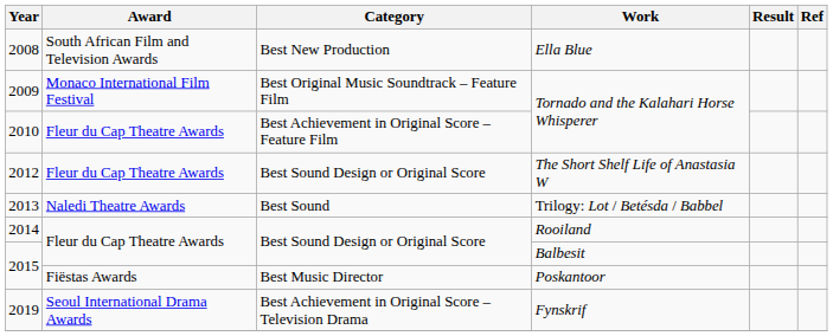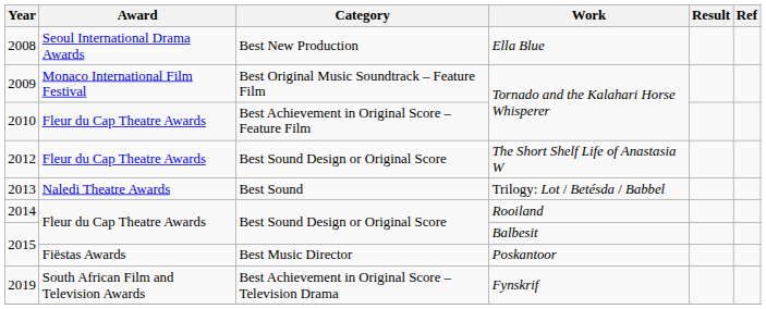 <table class="wikitable plainrowheaders">
 <tr>
 <th>Year</th>
 <th>Award</th>
 <th>Category</th>
 <th>Work</th>
 <th>Result</th>
 <th>Ref</th>
 </tr>
 <tr>
 <td>2008</td>
-<td>South African Film and Television Awards</td>
+<td><a href='#'>Seoul International Drama Awards</a></td>
 <td>Best New Production</td>
 <td><em>Ella Blue</em></td>
 <td></td>
 <td></td>
 </tr>
 <tr>
 <td>2009</td>
 <td><a href='#'>Monaco International Film Festival</a></td>
 <td>Best Original Music Soundtrack – Feature Film</td>
 <td rowspan="2"><em>Tornado and the Kalahari Horse Whisperer</em></td>
 <td></td>
 <td></td>
 </tr>
 <tr>
 <td>2010</td>
 <td><a href='#'>Fleur du Cap Theatre Awards</a></td>
 <td>Best Achievement in Original Score – Feature Film</td>
 <td></td>
 <td></td>
 </tr>
 <tr>
 <td>2012</td>
 <td><a href='#'>Fleur du Cap Theatre Awards</a></td>
 <td>Best Sound Design or Original Score</td>
 <td><em>The Short Shelf Life of Anastasia W</em></td>
 <td></td>
 <td></td>
 </tr>
 <tr>
 <td>2013</td>
 <td><a href='#'>Naledi Theatre Awards</a></td>
 <td>Best Sound</td>
 <td>Trilogy: <em>Lot</em> / <em>Betésda</em> / <em>Babbel</em></td>
 <td></td>
 <td></td>
 </tr>
 <tr>
 <td>2014</td>
 <td rowspan="2">Fleur du Cap Theatre Awards</td>
 <td rowspan="2">Best Sound Design or Original Score</td>
 <td><em>Rooiland</em></td>
 <td></td>
 <td></td>
 </tr>
 <tr>
 <td rowspan="2">2015</td>
 <td><em>Balbesit</em></td>
 <td></td>
 <td></td>
 </tr>
 <tr>
 <td>Fiëstas Awards</td>
 <td>Best Music Director</td>
 <td><em>Poskantoor</em></td>
 <td></td>
 <td></td>
 </tr>
 <tr>
 <td>2019</td>
-<td><a href='#'>Seoul International Drama Awards</a></td>
+<td>South African Film and Television Awards</td>
 <td>Best Achievement in Original Score – Television Drama</td>
 <td><em>Fynskrif</em></td>
 <td></td>
 <td></td>
 </tr>
 <tr>
 </tr>
 </table>
